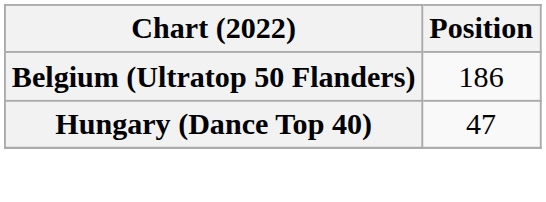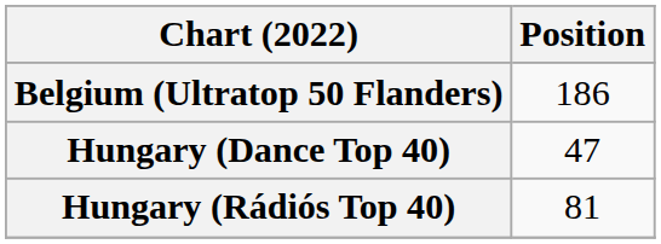 <table class="wikitable sortable plainrowheaders" style="text-align:center">
 <tr>
 <th scope="col">Chart (2022)</th>
 <th scope="col">Position</th>
 </tr>
 <tr>
 <th scope="row">Belgium (Ultratop 50 Flanders)</th>
 <td>186</td>
 </tr>
 <tr>
 <th scope="row">Hungary (Dance Top 40)</th>
 <td>47</td>
 </tr>
 <tr>
+<th scope="row">Hungary (Rádiós Top 40)</th>
+<td>81</td>
+</tr>
+<tr>
 </tr>
 </table>
